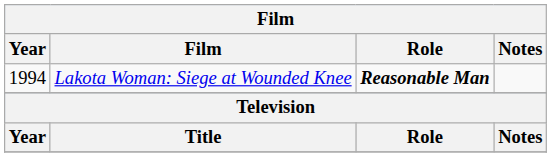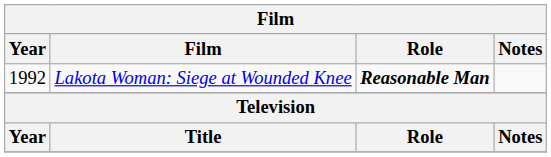 <table class="wikitable">
 <tr style="background:lightsteelblue;">
 <th colspan=4>Film</th>
 </tr>
 <tr style="background:#ccc;">
 <th>Year</th>
 <th>Film</th>
 <th>Role</th>
 <th>Notes</th>
 </tr>
 <tr>
-<td>1994</td>
+<td>1992</td>
 <td><em><a href='#'>Lakota Woman: Siege at Wounded Knee</a></em></td>
 <td><strong><em>Reasonable Man</em></strong></td>
 <td></td>
 </tr>
 <tr>
 </tr>
 <tr style="background:lightsteelblue;">
 <th colspan=4>Television</th>
 </tr>
 <tr style="background:#ccc;">
 <th>Year</th>
 <th>Title</th>
 <th>Role</th>
 <th>Notes</th>
 </tr>
 <tr>
 </tr>
 <tr>
 </tr>
 </table>
